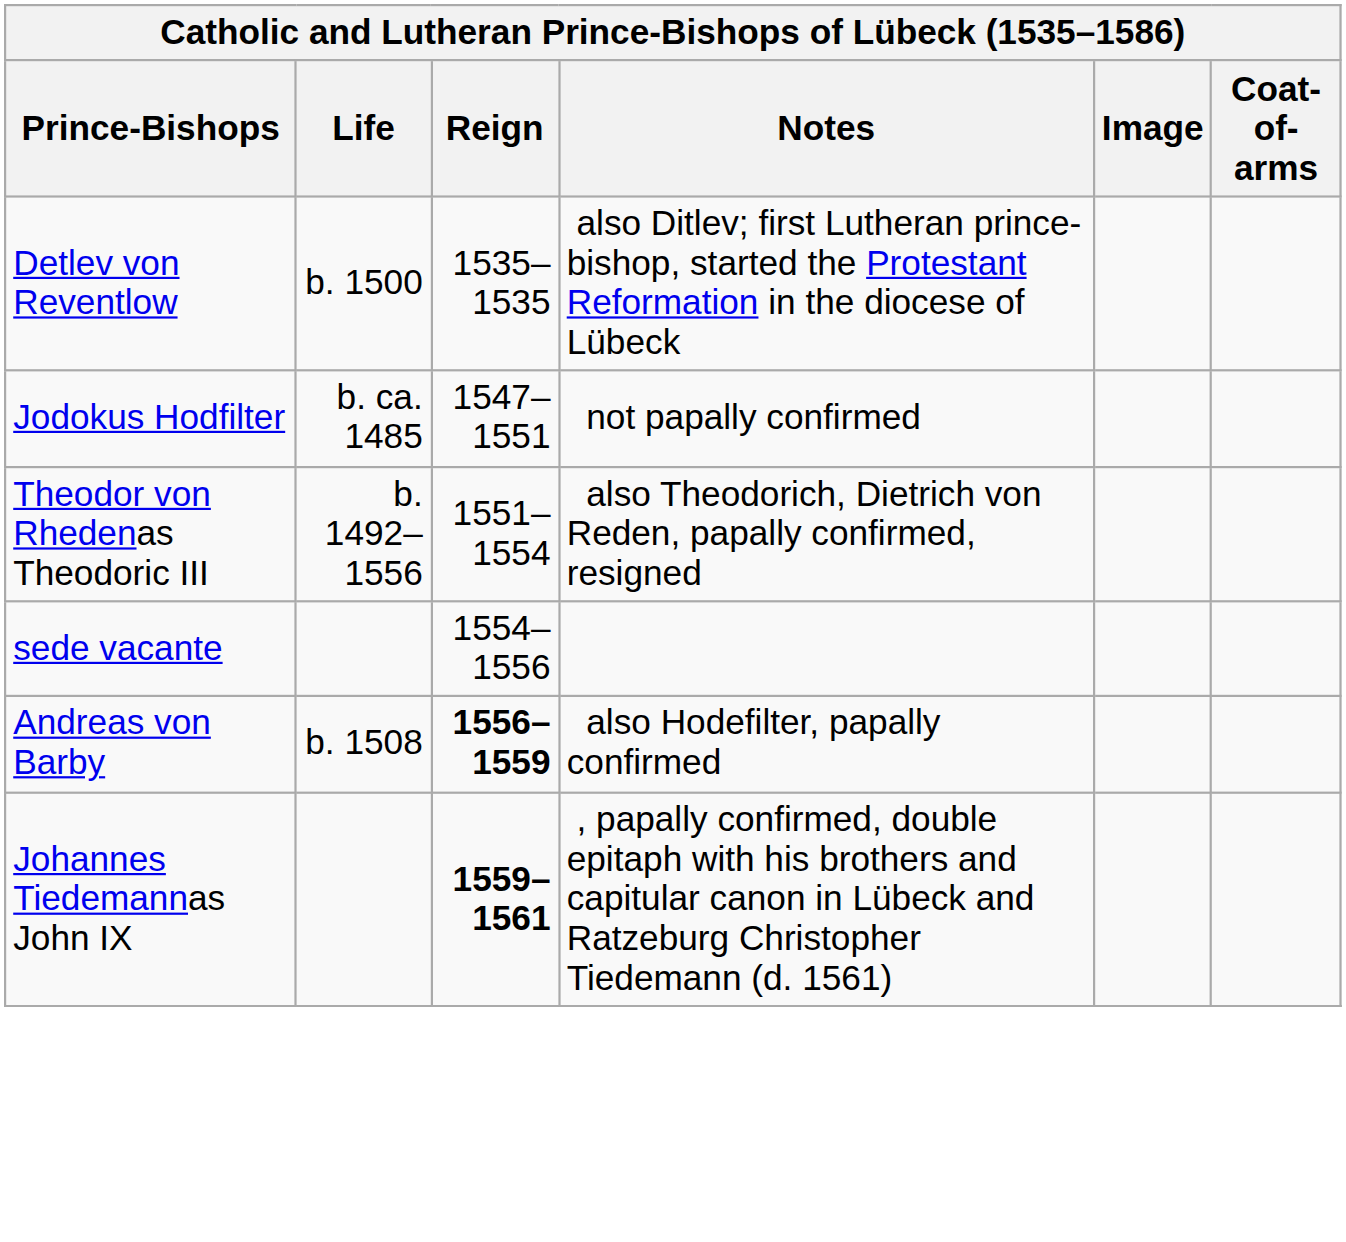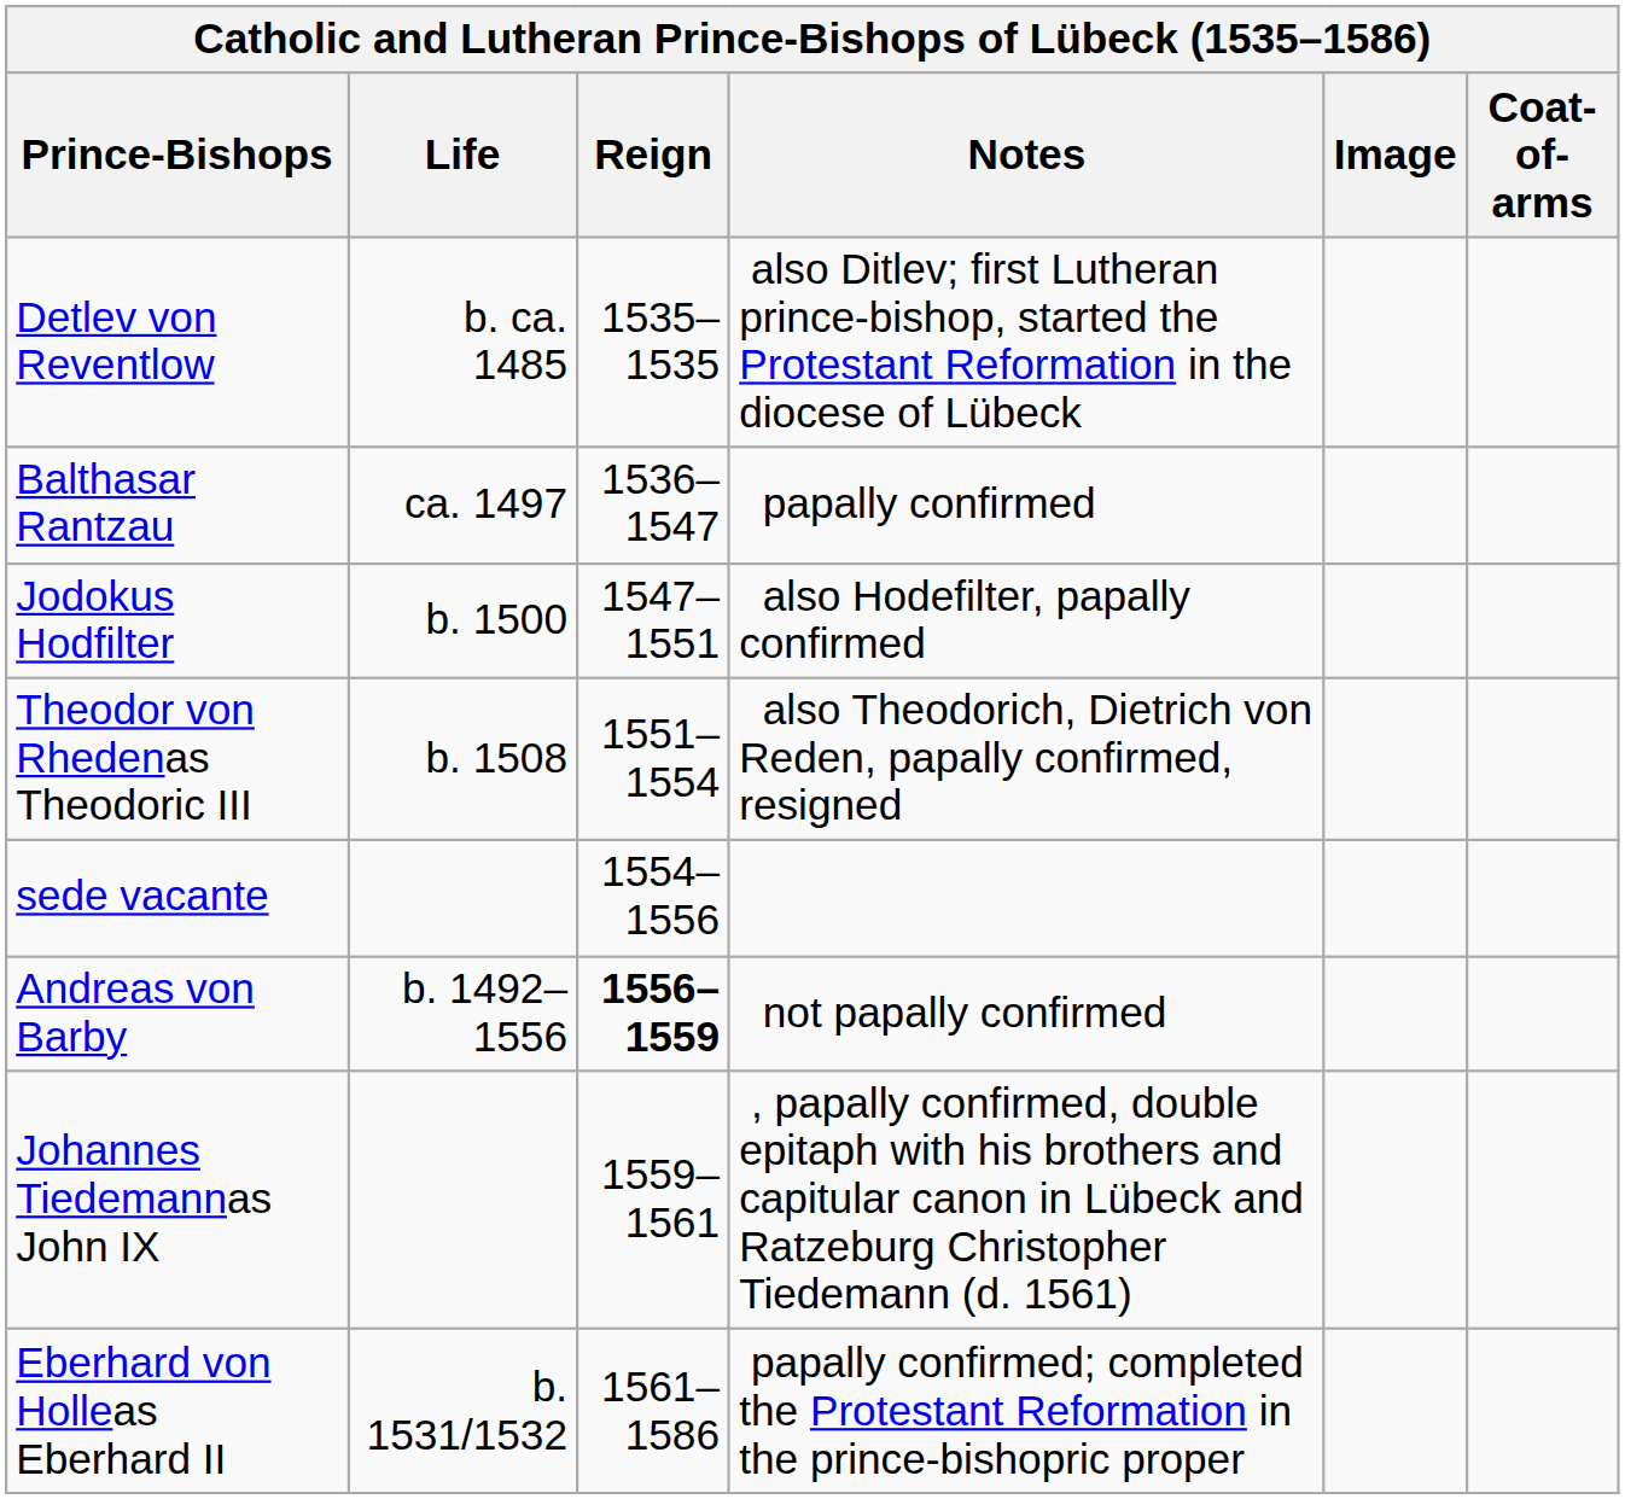 <table class="wikitable toptextcells">
 <tr>
 <th colspan=6 align="center">Catholic and Lutheran Prince-Bishops of Lübeck (1535–1586)</th>
 </tr>
 <tr class="hintergrundfarbe5">
 <th>Prince-Bishops</th>
 <th>Life</th>
 <th>Reign</th>
 <th>Notes</th>
 <th>Image</th>
 <th>Coat-of-arms</th>
 </tr>
 <tr>
 <td><a href='#'>Detlev von Reventlow</a></td>
-<td align="right">b. 1500</td>
+<td align="right">b. ca. 1485</td>
 <td align="right">1535–1535</td>
 <td align="left"> also Ditlev; first Lutheran prince-bishop, started the <a href='#'>Protestant Reformation</a> in the diocese of Lübeck</td>
 <td align="left"></td>
 <td align="left"></td>
 </tr>
 <tr>
+<td><a href='#'>Balthasar Rantzau</a></td>
+<td align="right">ca. 1497</td>
+<td align="right">1536–1547</td>
+<td align="left">  papally confirmed</td>
+<td align="left"></td>
+<td align="left"></td>
+</tr>
+<tr>
 <td><a href='#'>Jodokus Hodfilter</a></td>
-<td align="right">b. ca. 1485</td>
+<td align="right">b. 1500</td>
 <td align="right">1547–1551</td>
-<td align="left">  not papally confirmed</td>
+<td align="left">  also Hodefilter, papally confirmed</td>
 <td align="left"></td>
 <td align="left"></td>
 </tr>
 <tr>
 <td><a href='#'>Theodor von Rheden</a>as Theodoric III</td>
-<td align="right">b. 1492–1556</td>
+<td align="right">b. 1508</td>
 <td align="right">1551–1554</td>
 <td align="left">  also Theodorich, Dietrich von Reden, papally confirmed, resigned</td>
 <td align="left"></td>
 <td align="left"></td>
 </tr>
 <tr>
 <td><a href='#'>sede vacante</a></td>
 <td align="right"></td>
 <td align="right">1554–1556</td>
 <td align="left"> </td>
 <td align="left"></td>
 <td align="left"></td>
 </tr>
 <tr>
 <td><a href='#'>Andreas von Barby</a></td>
-<td align="right">b. 1508</td>
+<td align="right">b. 1492–1556</td>
 <td align="right"><strong>1556–1559</strong></td>
-<td align="left">  also Hodefilter, papally confirmed</td>
+<td align="left">  not papally confirmed</td>
 <td align="left"></td>
 <td align="left"></td>
 </tr>
 <tr>
 <td><a href='#'>Johannes Tiedemann</a>as John IX</td>
 <td align="right"></td>
-<td align="right"><strong>1559–1561</strong></td>
+<td align="right">1559–1561</td>
 <td align="left"> , papally confirmed, double epitaph with his brothers and capitular canon in Lübeck and Ratzeburg Christopher Tiedemann (d. 1561)</td>
 <td align="left"></td>
 <td align="left"></td>
 </tr>
 <tr>
+<td><a href='#'>Eberhard von Holle</a>as Eberhard II</td>
+<td align="right">b. 1531/1532</td>
+<td align="right">1561–1586</td>
+<td align="left"> papally confirmed; completed the <a href='#'>Protestant Reformation</a> in the prince-bishopric proper</td>
+<td align="left"></td>
+<td align="center"></td>
+</tr>
+<tr>
 </tr>
 </table>
